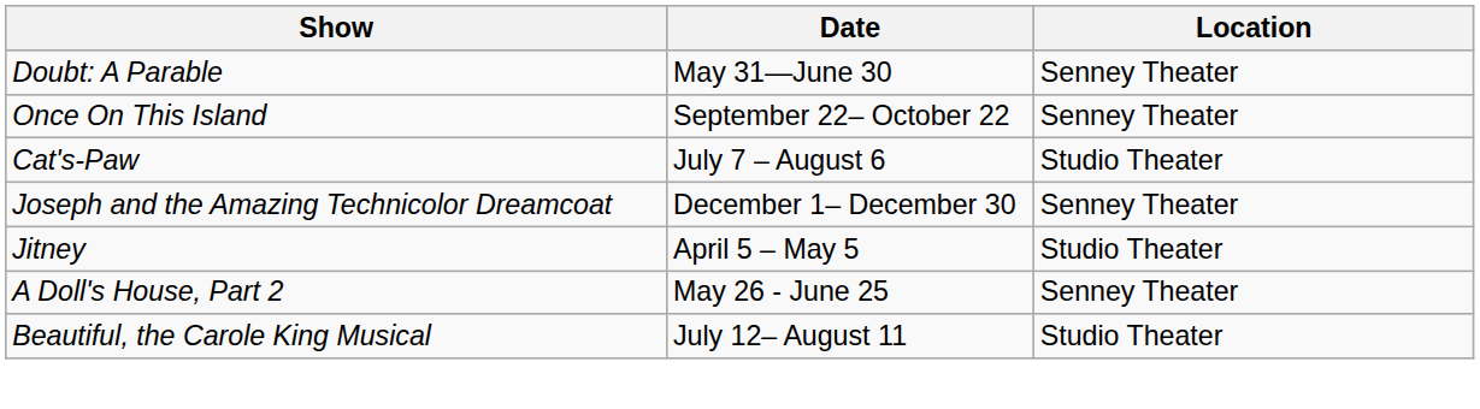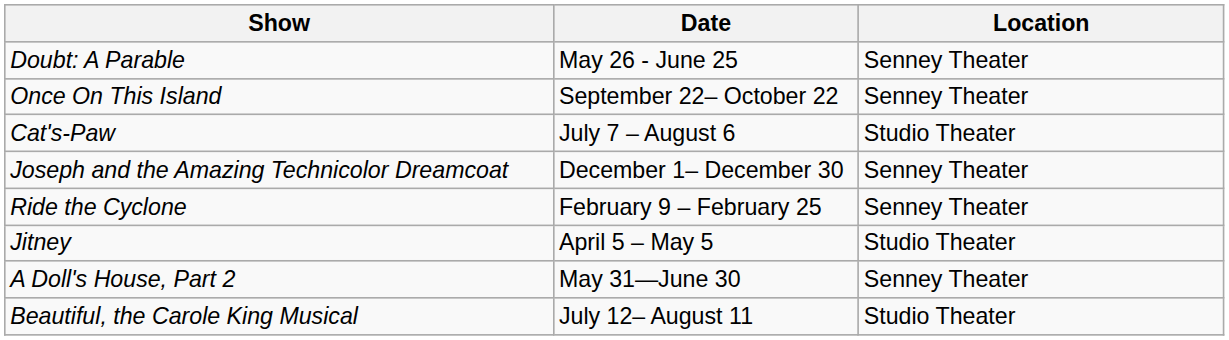 <table class="wikitable" style="font-size:90%; width:60%">
 <tr>
 <th style="width:45%;">Show</th>
 <th style="width:25%;">Date</th>
 <th style="width:30%;">Location</th>
 </tr>
 <tr>
 <td><em>Doubt: A Parable</em></td>
-<td>May 31—June 30</td>
+<td>May 26 - June 25</td>
 <td>Senney Theater</td>
 </tr>
 <tr>
 <td><em>Once On This Island</em></td>
 <td>September 22– October 22</td>
 <td>Senney Theater</td>
 </tr>
 <tr>
 <td><em>Cat's-Paw</em></td>
 <td>July 7 – August 6</td>
 <td>Studio Theater</td>
 </tr>
 <tr>
 <td><em>Joseph and the Amazing Technicolor Dreamcoat</em></td>
 <td>December 1– December 30</td>
 <td>Senney Theater</td>
 </tr>
 <tr>
+<td><em>Ride the Cyclone</em></td>
+<td>February 9 – February 25</td>
+<td>Senney Theater</td>
+</tr>
+<tr>
 <td><em>Jitney</em></td>
 <td>April 5 – May 5</td>
 <td>Studio Theater</td>
 </tr>
 <tr>
 <td><em>A Doll's House, Part 2</em></td>
-<td>May 26 - June 25</td>
+<td>May 31—June 30</td>
 <td>Senney Theater</td>
 </tr>
 <tr>
 <td><em>Beautiful, the Carole King Musical</em></td>
 <td>July 12– August 11</td>
 <td>Studio Theater</td>
 </tr>
 </table>
